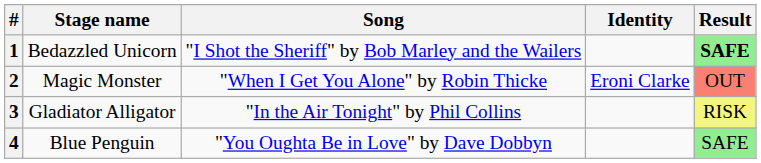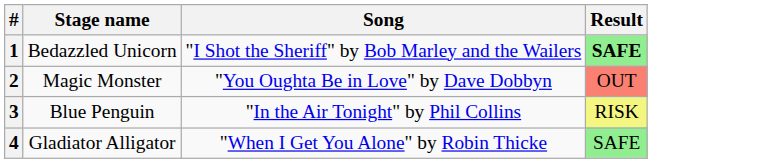 <table class="wikitable plainarrowhaders" style="text-align: center;">
 <tr>
 <th>#</th>
 <th>Stage name</th>
 <th>Song</th>
-<th>Identity</th>
 <th>Result</th>
 </tr>
 <tr>
 <th>1</th>
 <td>Bedazzled Unicorn</td>
 <td>"<a href='#'>I Shot the Sheriff</a>" by <a href='#'>Bob Marley and the Wailers</a></td>
-<td></td>
 <td bgcolor=lightgreen><strong>SAFE</strong></td>
 </tr>
 <tr>
 <th>2</th>
 <td>Magic Monster</td>
-<td>"<a href='#'>When I Get You Alone</a>" by <a href='#'>Robin Thicke</a></td>
-<td><a href='#'>Eroni Clarke</a></td>
+<td>"<a href='#'>You Oughta Be in Love</a>" by <a href='#'>Dave Dobbyn</a></td>
 <td bgcolor="salmon">OUT</td>
 </tr>
 <tr>
 <th>3</th>
-<td>Gladiator Alligator</td>
+<td>Blue Penguin</td>
 <td>"<a href='#'>In the Air Tonight</a>" by <a href='#'>Phil Collins</a></td>
-<td></td>
 <td bgcolor="#F3F781">RISK</td>
 </tr>
 <tr>
 <th>4</th>
-<td>Blue Penguin</td>
-<td>"<a href='#'>You Oughta Be in Love</a>" by <a href='#'>Dave Dobbyn</a></td>
-<td></td>
+<td>Gladiator Alligator</td>
+<td>"<a href='#'>When I Get You Alone</a>" by <a href='#'>Robin Thicke</a></td>
 <td bgcolor="lightgreen">SAFE</td>
 </tr>
 </table>
